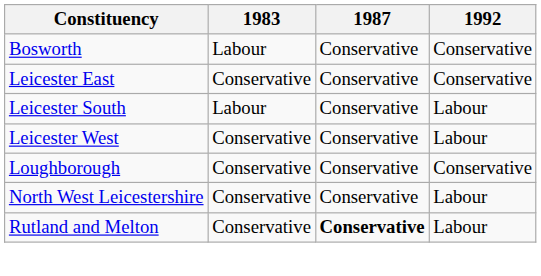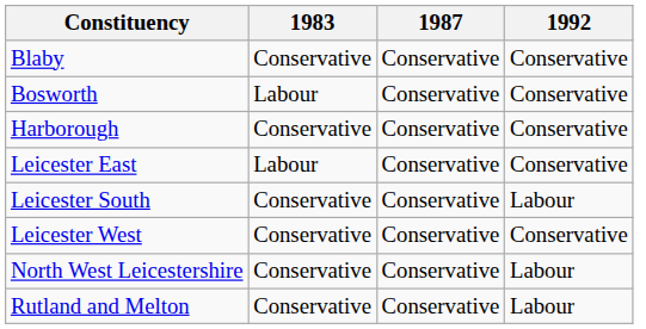 <table class="wikitable">
 <tr>
 <th>Constituency</th>
 <th>1983</th>
 <th>1987</th>
 <th>1992</th>
 </tr>
 <tr>
+<td><a href='#'>Blaby</a></td>
+<td bgcolor=>Conservative</td>
+<td bgcolor=>Conservative</td>
+<td bgcolor=>Conservative</td>
+</tr>
+<tr>
 <td><a href='#'>Bosworth</a></td>
 <td bgcolor=>Labour</td>
 <td bgcolor=>Conservative</td>
 <td bgcolor=>Conservative</td>
 </tr>
 <tr>
-<td><a href='#'>Leicester East</a></td>
+<td><a href='#'>Harborough</a></td>
 <td bgcolor=>Conservative</td>
 <td bgcolor=>Conservative</td>
 <td bgcolor=>Conservative</td>
 </tr>
 <tr>
+<td><a href='#'>Leicester East</a></td>
+<td bgcolor=>Labour</td>
+<td bgcolor=>Conservative</td>
+<td bgcolor=>Conservative</td>
+</tr>
+<tr>
 <td><a href='#'>Leicester South</a></td>
-<td bgcolor=>Labour</td>
+<td bgcolor=>Conservative</td>
 <td bgcolor=>Conservative</td>
 <td bgcolor=>Labour</td>
 </tr>
 <tr>
 <td><a href='#'>Leicester West</a></td>
-<td bgcolor=>Conservative</td>
-<td bgcolor=>Conservative</td>
-<td bgcolor=>Labour</td>
-</tr>
-<tr>
-<td><a href='#'>Loughborough</a></td>
 <td bgcolor=>Conservative</td>
 <td bgcolor=>Conservative</td>
 <td bgcolor=>Conservative</td>
 </tr>
 <tr>
 <td><a href='#'>North West Leicestershire</a></td>
 <td bgcolor=>Conservative</td>
 <td bgcolor=>Conservative</td>
 <td bgcolor=>Labour</td>
 </tr>
 <tr>
 <td><a href='#'>Rutland and Melton</a></td>
 <td bgcolor=>Conservative</td>
-<td bgcolor=><strong>Conservative</strong></td>
+<td bgcolor=>Conservative</td>
 <td bgcolor=>Labour</td>
 </tr>
 </table>
